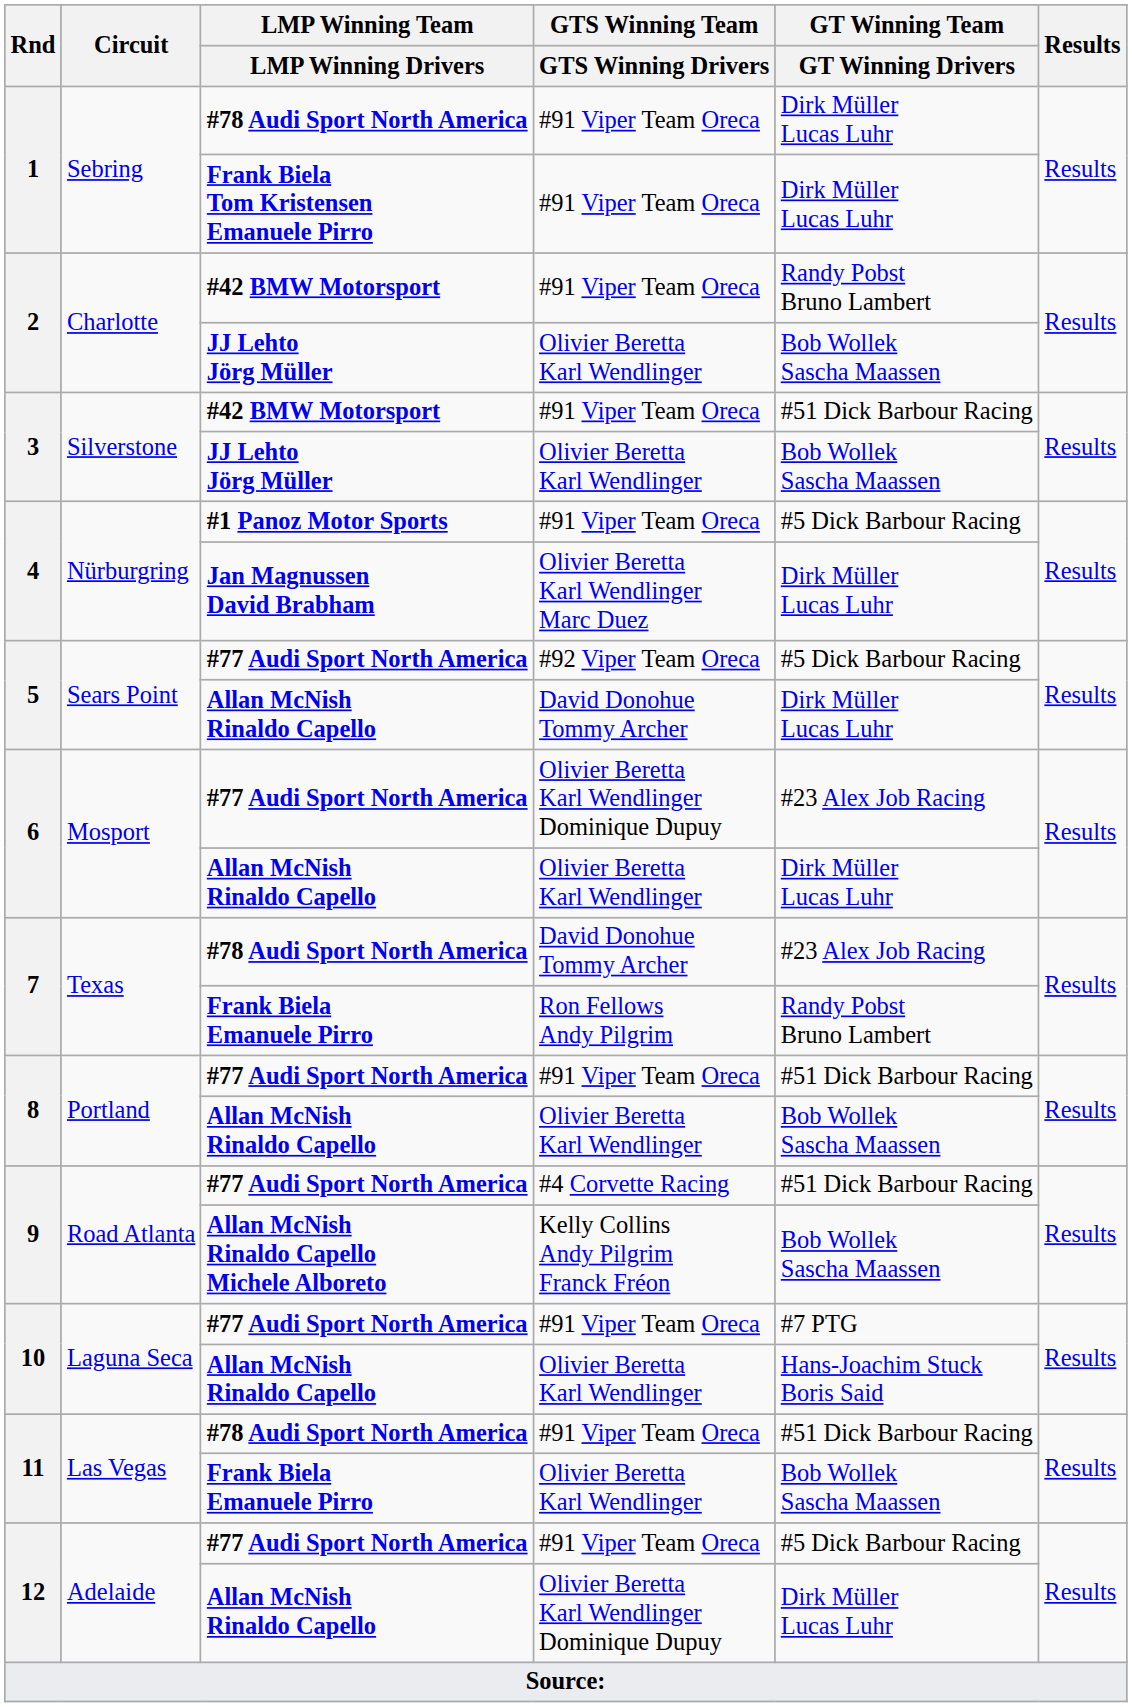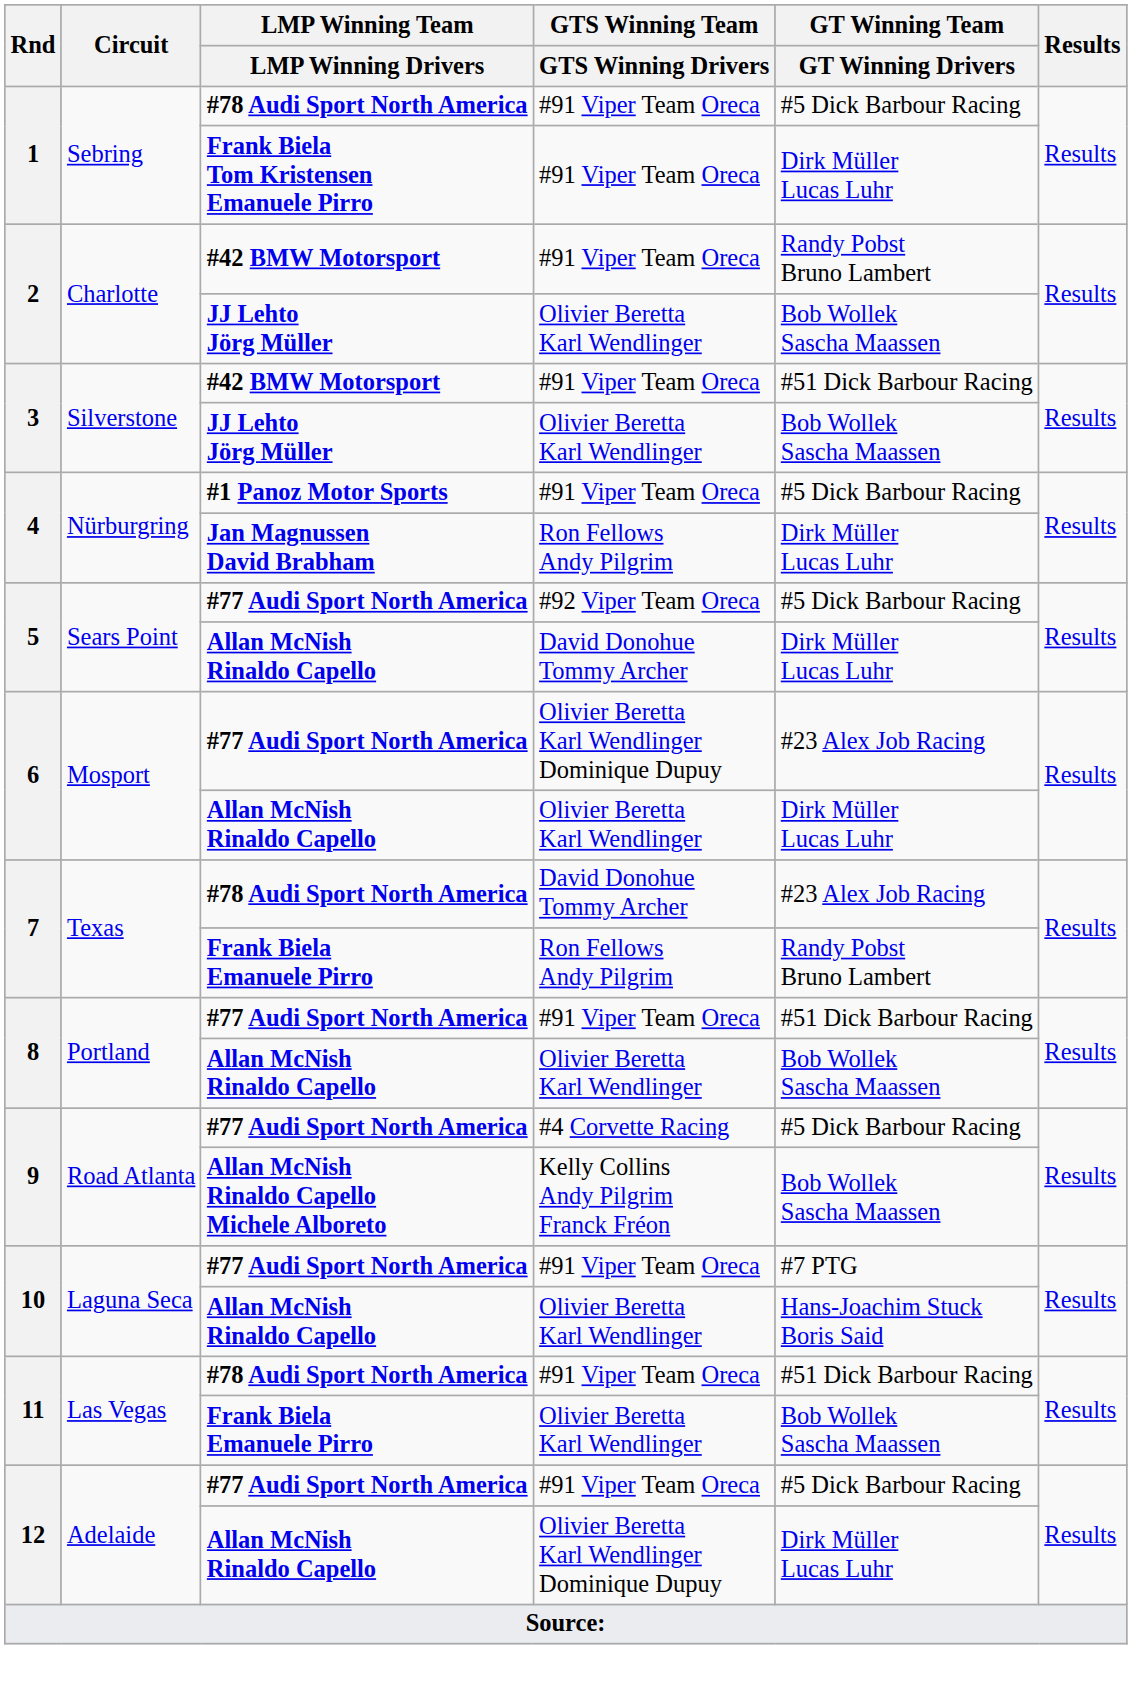 <table class="wikitable" style="font-size: 90%;">
 <tr>
 <th rowspan=2>Rnd</th>
 <th rowspan=2>Circuit</th>
 <th>LMP Winning Team</th>
 <th>GTS Winning Team</th>
 <th>GT Winning Team</th>
 <th rowspan=2>Results</th>
 </tr>
 <tr>
 <th>LMP Winning Drivers</th>
 <th>GTS Winning Drivers</th>
 <th>GT Winning Drivers</th>
 </tr>
 <tr>
 <th rowspan=2>1</th>
 <td rowspan=2><a href='#'>Sebring</a></td>
 <td><strong> #78 <a href='#'>Audi Sport North America</a></strong></td>
 <td> #91 <a href='#'>Viper</a> Team <a href='#'>Oreca</a></td>
-<td> <a href='#'>Dirk Müller</a><br> <a href='#'>Lucas Luhr</a></td>
+<td> #5 Dick Barbour Racing</td>
 <td rowspan=2><a href='#'>Results</a></td>
 </tr>
 <tr>
 <td><strong> <a href='#'>Frank Biela</a><br> <a href='#'>Tom Kristensen</a><br> <a href='#'>Emanuele Pirro</a></strong></td>
 <td> #91 <a href='#'>Viper</a> Team <a href='#'>Oreca</a></td>
 <td> <a href='#'>Dirk Müller</a><br> <a href='#'>Lucas Luhr</a></td>
 </tr>
 <tr>
 <th rowspan=2>2</th>
 <td rowspan=2><a href='#'>Charlotte</a></td>
 <td><strong> #42 <a href='#'>BMW Motorsport</a></strong></td>
 <td> #91 <a href='#'>Viper</a> Team <a href='#'>Oreca</a></td>
 <td> <a href='#'>Randy Pobst</a><br> Bruno Lambert</td>
 <td rowspan=2><a href='#'>Results</a></td>
 </tr>
 <tr>
 <td><strong> <a href='#'>JJ Lehto</a><br> <a href='#'>Jörg Müller</a></strong></td>
 <td> <a href='#'>Olivier Beretta</a><br> <a href='#'>Karl Wendlinger</a></td>
 <td> <a href='#'>Bob Wollek</a><br> <a href='#'>Sascha Maassen</a></td>
 </tr>
 <tr>
 <th rowspan=2>3</th>
 <td rowspan=2><a href='#'>Silverstone</a></td>
 <td><strong> #42 <a href='#'>BMW Motorsport</a></strong></td>
 <td> #91 <a href='#'>Viper</a> Team <a href='#'>Oreca</a></td>
 <td> #51 Dick Barbour Racing</td>
 <td rowspan=2><a href='#'>Results</a></td>
 </tr>
 <tr>
 <td><strong> <a href='#'>JJ Lehto</a><br> <a href='#'>Jörg Müller</a></strong></td>
 <td> <a href='#'>Olivier Beretta</a><br> <a href='#'>Karl Wendlinger</a></td>
 <td> <a href='#'>Bob Wollek</a><br> <a href='#'>Sascha Maassen</a></td>
 </tr>
 <tr>
 <th rowspan=2>4</th>
 <td rowspan=2><a href='#'>Nürburgring</a></td>
 <td><strong> #1 <a href='#'>Panoz Motor Sports</a></strong></td>
 <td> #91 <a href='#'>Viper</a> Team <a href='#'>Oreca</a></td>
 <td> #5 Dick Barbour Racing</td>
 <td rowspan=2><a href='#'>Results</a></td>
 </tr>
 <tr>
 <td><strong> <a href='#'>Jan Magnussen</a><br> <a href='#'>David Brabham</a></strong></td>
-<td> <a href='#'>Olivier Beretta</a><br> <a href='#'>Karl Wendlinger</a><br> <a href='#'>Marc Duez</a></td>
+<td> <a href='#'>Ron Fellows</a><br> <a href='#'>Andy Pilgrim</a></td>
 <td> <a href='#'>Dirk Müller</a><br> <a href='#'>Lucas Luhr</a></td>
 </tr>
 <tr>
 <th rowspan=2>5</th>
 <td rowspan=2><a href='#'>Sears Point</a></td>
 <td><strong> #77 <a href='#'>Audi Sport North America</a></strong></td>
 <td> #92 <a href='#'>Viper</a> Team <a href='#'>Oreca</a></td>
 <td> #5 Dick Barbour Racing</td>
 <td rowspan=2><a href='#'>Results</a></td>
 </tr>
 <tr>
 <td><strong> <a href='#'>Allan McNish</a><br> <a href='#'>Rinaldo Capello</a></strong></td>
 <td> <a href='#'>David Donohue</a><br> <a href='#'>Tommy Archer</a></td>
 <td> <a href='#'>Dirk Müller</a><br> <a href='#'>Lucas Luhr</a></td>
 </tr>
 <tr>
 <th rowspan=2>6</th>
 <td rowspan=2><a href='#'>Mosport</a></td>
 <td><strong> #77 <a href='#'>Audi Sport North America</a></strong></td>
 <td> <a href='#'>Olivier Beretta</a><br> <a href='#'>Karl Wendlinger</a><br> Dominique Dupuy</td>
 <td> #23 <a href='#'>Alex Job Racing</a></td>
 <td rowspan=2><a href='#'>Results</a></td>
 </tr>
 <tr>
 <td><strong> <a href='#'>Allan McNish</a><br> <a href='#'>Rinaldo Capello</a></strong></td>
 <td> <a href='#'>Olivier Beretta</a><br> <a href='#'>Karl Wendlinger</a></td>
 <td> <a href='#'>Dirk Müller</a><br> <a href='#'>Lucas Luhr</a></td>
 </tr>
 <tr>
 <th rowspan=2>7</th>
 <td rowspan=2><a href='#'>Texas</a></td>
 <td><strong> #78 <a href='#'>Audi Sport North America</a></strong></td>
 <td> <a href='#'>David Donohue</a><br> <a href='#'>Tommy Archer</a></td>
 <td> #23 <a href='#'>Alex Job Racing</a></td>
 <td rowspan=2><a href='#'>Results</a></td>
 </tr>
 <tr>
 <td><strong> <a href='#'>Frank Biela</a><br> <a href='#'>Emanuele Pirro</a></strong></td>
 <td> <a href='#'>Ron Fellows</a><br> <a href='#'>Andy Pilgrim</a></td>
 <td> <a href='#'>Randy Pobst</a><br> Bruno Lambert</td>
 </tr>
 <tr>
 <th rowspan=2>8</th>
 <td rowspan=2><a href='#'>Portland</a></td>
 <td><strong> #77 <a href='#'>Audi Sport North America</a></strong></td>
 <td> #91 <a href='#'>Viper</a> Team <a href='#'>Oreca</a></td>
 <td> #51 Dick Barbour Racing</td>
 <td rowspan=2><a href='#'>Results</a></td>
 </tr>
 <tr>
 <td><strong> <a href='#'>Allan McNish</a><br> <a href='#'>Rinaldo Capello</a></strong></td>
 <td> <a href='#'>Olivier Beretta</a><br> <a href='#'>Karl Wendlinger</a></td>
 <td> <a href='#'>Bob Wollek</a><br> <a href='#'>Sascha Maassen</a></td>
 </tr>
 <tr>
 <th rowspan=2>9</th>
 <td rowspan=2><a href='#'>Road Atlanta</a></td>
 <td><strong> #77 <a href='#'>Audi Sport North America</a></strong></td>
 <td> #4 <a href='#'>Corvette Racing</a></td>
-<td> #51 Dick Barbour Racing</td>
+<td> #5 Dick Barbour Racing</td>
 <td rowspan=2><a href='#'>Results</a></td>
 </tr>
 <tr>
 <td><strong> <a href='#'>Allan McNish</a><br> <a href='#'>Rinaldo Capello</a><br> <a href='#'>Michele Alboreto</a></strong></td>
 <td> Kelly Collins<br> <a href='#'>Andy Pilgrim</a><br> <a href='#'>Franck Fréon</a></td>
 <td> <a href='#'>Bob Wollek</a><br> <a href='#'>Sascha Maassen</a></td>
 </tr>
 <tr>
 <th rowspan=2>10</th>
 <td rowspan=2><a href='#'>Laguna Seca</a></td>
 <td><strong> #77 <a href='#'>Audi Sport North America</a></strong></td>
 <td> #91 <a href='#'>Viper</a> Team <a href='#'>Oreca</a></td>
 <td> #7 PTG</td>
 <td rowspan=2><a href='#'>Results</a></td>
 </tr>
 <tr>
 <td><strong> <a href='#'>Allan McNish</a><br> <a href='#'>Rinaldo Capello</a></strong></td>
 <td> <a href='#'>Olivier Beretta</a><br> <a href='#'>Karl Wendlinger</a></td>
 <td> <a href='#'>Hans-Joachim Stuck</a><br> <a href='#'>Boris Said</a></td>
 </tr>
 <tr>
 <th rowspan=2>11</th>
 <td rowspan=2><a href='#'>Las Vegas</a></td>
 <td><strong> #78 <a href='#'>Audi Sport North America</a></strong></td>
 <td> #91 <a href='#'>Viper</a> Team <a href='#'>Oreca</a></td>
 <td> #51 Dick Barbour Racing</td>
 <td rowspan=2><a href='#'>Results</a></td>
 </tr>
 <tr>
 <td><strong> <a href='#'>Frank Biela</a><br> <a href='#'>Emanuele Pirro</a></strong></td>
 <td> <a href='#'>Olivier Beretta</a><br> <a href='#'>Karl Wendlinger</a></td>
 <td> <a href='#'>Bob Wollek</a><br> <a href='#'>Sascha Maassen</a></td>
 </tr>
 <tr>
 <th rowspan=2>12</th>
 <td rowspan=2><a href='#'>Adelaide</a></td>
 <td><strong> #77 <a href='#'>Audi Sport North America</a></strong></td>
 <td> #91 <a href='#'>Viper</a> Team <a href='#'>Oreca</a></td>
 <td> #5 Dick Barbour Racing</td>
 <td rowspan=2><a href='#'>Results</a></td>
 </tr>
 <tr>
 <td><strong> <a href='#'>Allan McNish</a><br> <a href='#'>Rinaldo Capello</a></strong></td>
 <td> <a href='#'>Olivier Beretta</a><br> <a href='#'>Karl Wendlinger</a><br> Dominique Dupuy</td>
 <td> <a href='#'>Dirk Müller</a><br> <a href='#'>Lucas Luhr</a></td>
 </tr>
 <tr class="sortbottom">
 <td colspan="6" style="background-color:#EAECF0;text-align:center"><strong>Source:</strong></td>
 </tr>
 </table>
